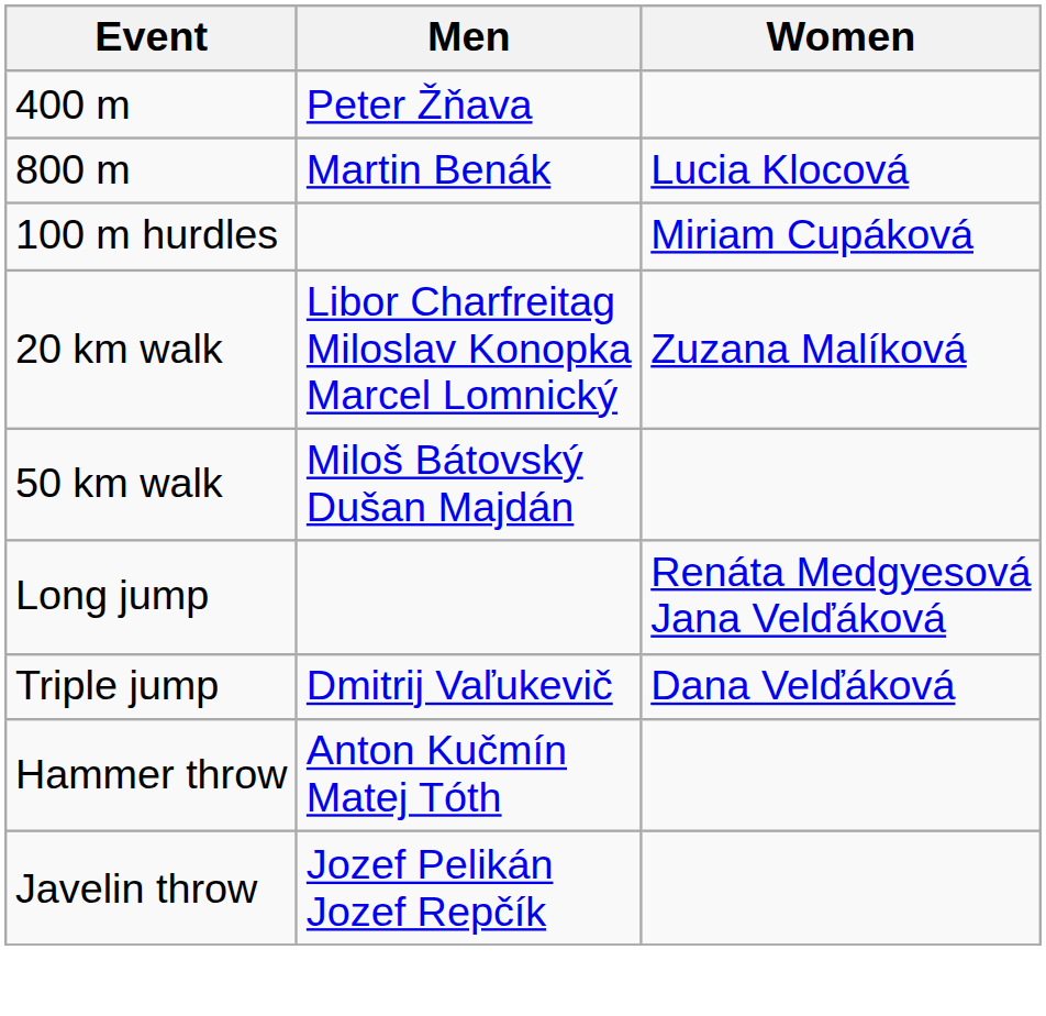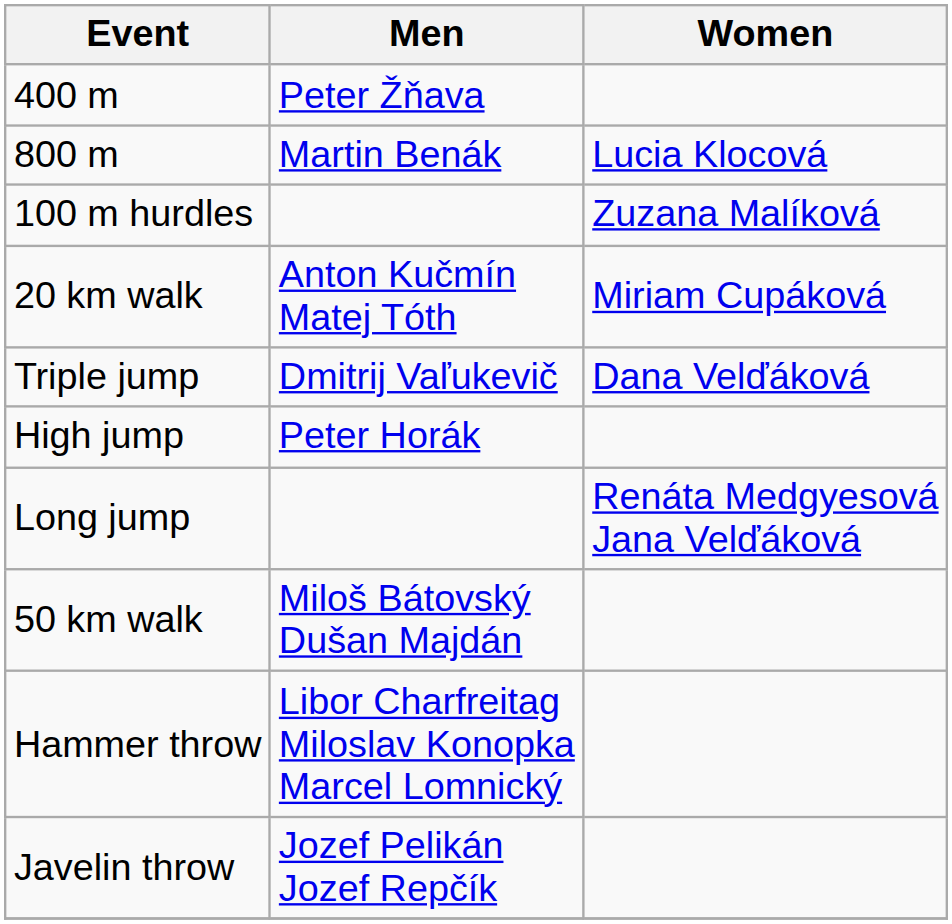 <table class=wikitable style="font-size:100%">
 <tr>
 <th>Event</th>
 <th>Men</th>
 <th>Women</th>
 </tr>
 <tr>
 <td>400 m</td>
 <td><a href='#'>Peter Žňava</a></td>
 <td></td>
 </tr>
 <tr>
 <td>800 m</td>
 <td><a href='#'>Martin Benák</a></td>
 <td><a href='#'>Lucia Klocová</a></td>
 </tr>
 <tr>
 <td>100 m hurdles</td>
 <td></td>
+<td><a href='#'>Zuzana Malíková</a></td>
+</tr>
+<tr>
+<td>20 km walk</td>
+<td><a href='#'>Anton Kučmín</a> <br> <a href='#'>Matej Tóth</a></td>
 <td><a href='#'>Miriam Cupáková</a></td>
 </tr>
 <tr>
-<td>20 km walk</td>
-<td><a href='#'>Libor Charfreitag</a> <br> <a href='#'>Miloslav Konopka</a> <br> <a href='#'>Marcel Lomnický</a></td>
-<td><a href='#'>Zuzana Malíková</a></td>
+<td>Triple jump</td>
+<td><a href='#'>Dmitrij Vaľukevič</a></td>
+<td><a href='#'>Dana Velďáková</a></td>
 </tr>
 <tr>
-<td>50 km walk</td>
-<td><a href='#'>Miloš Bátovský</a> <br> <a href='#'>Dušan Majdán</a></td>
+<td>High jump</td>
+<td><a href='#'>Peter Horák</a></td>
 <td></td>
 </tr>
 <tr>
 <td>Long jump</td>
 <td></td>
 <td><a href='#'>Renáta Medgyesová</a> <br> <a href='#'>Jana Velďáková</a></td>
 </tr>
 <tr>
-<td>Triple jump</td>
-<td><a href='#'>Dmitrij Vaľukevič</a></td>
-<td><a href='#'>Dana Velďáková</a></td>
+<td>50 km walk</td>
+<td><a href='#'>Miloš Bátovský</a> <br> <a href='#'>Dušan Majdán</a></td>
+<td></td>
 </tr>
 <tr>
 <td>Hammer throw</td>
-<td><a href='#'>Anton Kučmín</a> <br> <a href='#'>Matej Tóth</a></td>
+<td><a href='#'>Libor Charfreitag</a> <br> <a href='#'>Miloslav Konopka</a> <br> <a href='#'>Marcel Lomnický</a></td>
 <td></td>
 </tr>
 <tr>
 <td>Javelin throw</td>
 <td><a href='#'>Jozef Pelikán</a> <br> <a href='#'>Jozef Repčík</a></td>
 <td></td>
 </tr>
 <tr>
 </tr>
 </table>
